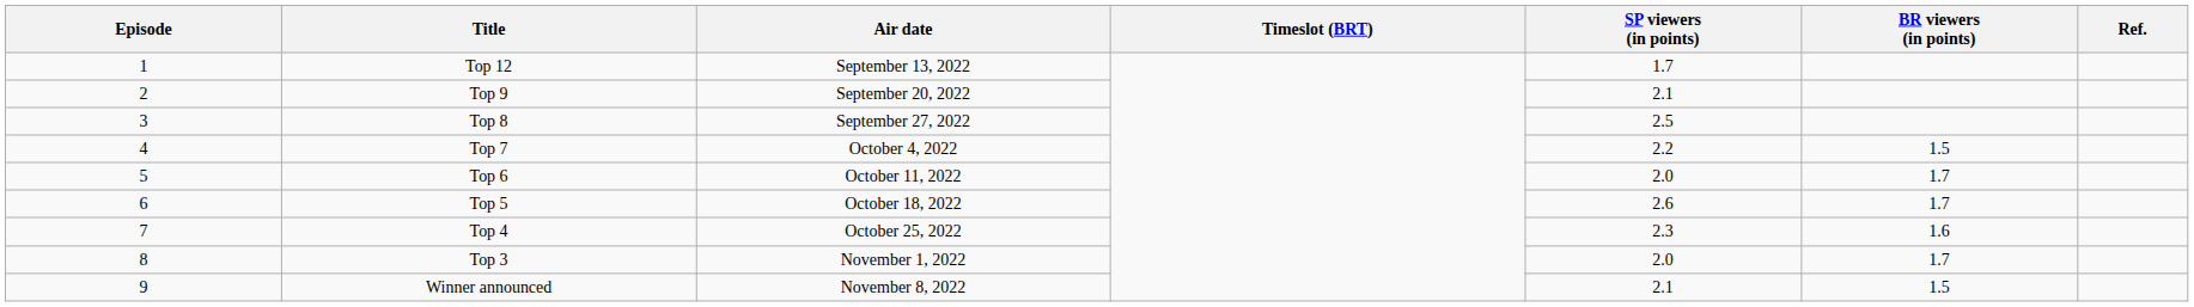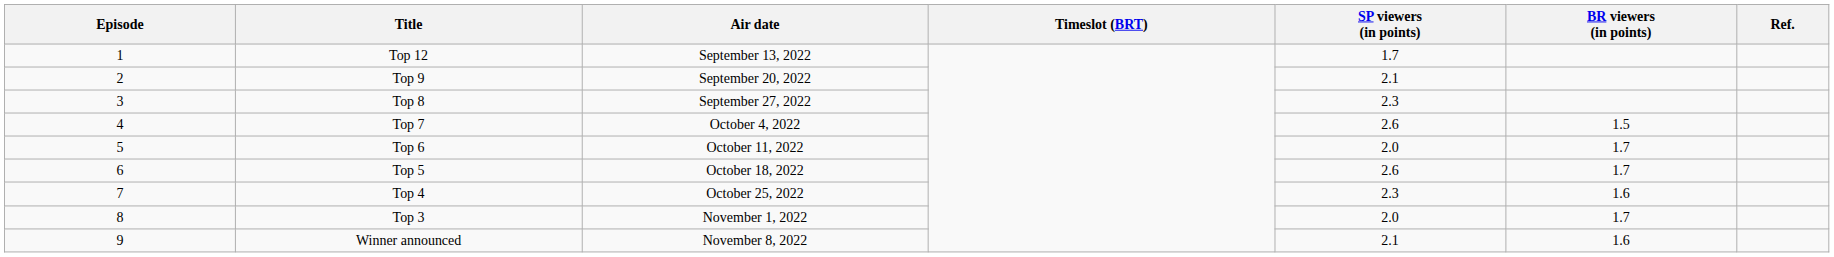 <table class="wikitable sortable" style="text-align:center; font-size:95%; width:100%">
 <tr>
 <th width="05.0%">Episode</th>
 <th width="07.5%">Title</th>
 <th width="07.5%">Air date</th>
 <th width="07.5%">Timeslot (<a href='#'>BRT</a>)</th>
 <th width="05.0%"><a href='#'>SP</a> viewers<br>(in points)</th>
 <th width="05.0%"><a href='#'>BR</a> viewers<br>(in points)</th>
 <th width="02.0%">Ref.</th>
 </tr>
 <tr>
 <td>1</td>
 <td>Top 12</td>
 <td>September 13, 2022</td>
 <td rowspan="9"></td>
 <td>1.7</td>
 <td></td>
 <td></td>
 </tr>
 <tr>
 <td>2</td>
 <td>Top 9</td>
 <td>September 20, 2022</td>
 <td>2.1</td>
 <td></td>
 <td></td>
 </tr>
 <tr>
 <td>3</td>
 <td>Top 8</td>
 <td>September 27, 2022</td>
-<td>2.5</td>
+<td>2.3</td>
 <td></td>
 <td></td>
 </tr>
 <tr>
 <td>4</td>
 <td>Top 7</td>
 <td>October 4, 2022</td>
-<td>2.2</td>
+<td>2.6</td>
 <td>1.5</td>
 <td></td>
 </tr>
 <tr>
 <td>5</td>
 <td>Top 6</td>
 <td>October 11, 2022</td>
 <td>2.0</td>
 <td>1.7</td>
 <td></td>
 </tr>
 <tr>
 <td>6</td>
 <td>Top 5</td>
 <td>October 18, 2022</td>
 <td>2.6</td>
 <td>1.7</td>
 <td></td>
 </tr>
 <tr>
 <td>7</td>
 <td>Top 4</td>
 <td>October 25, 2022</td>
 <td>2.3</td>
 <td>1.6</td>
 <td></td>
 </tr>
 <tr>
 <td>8</td>
 <td>Top 3</td>
 <td>November 1, 2022</td>
 <td>2.0</td>
 <td>1.7</td>
 <td></td>
 </tr>
 <tr>
 <td>9</td>
 <td>Winner announced</td>
 <td>November 8, 2022</td>
 <td>2.1</td>
-<td>1.5</td>
+<td>1.6</td>
 <td></td>
 </tr>
 </table>
